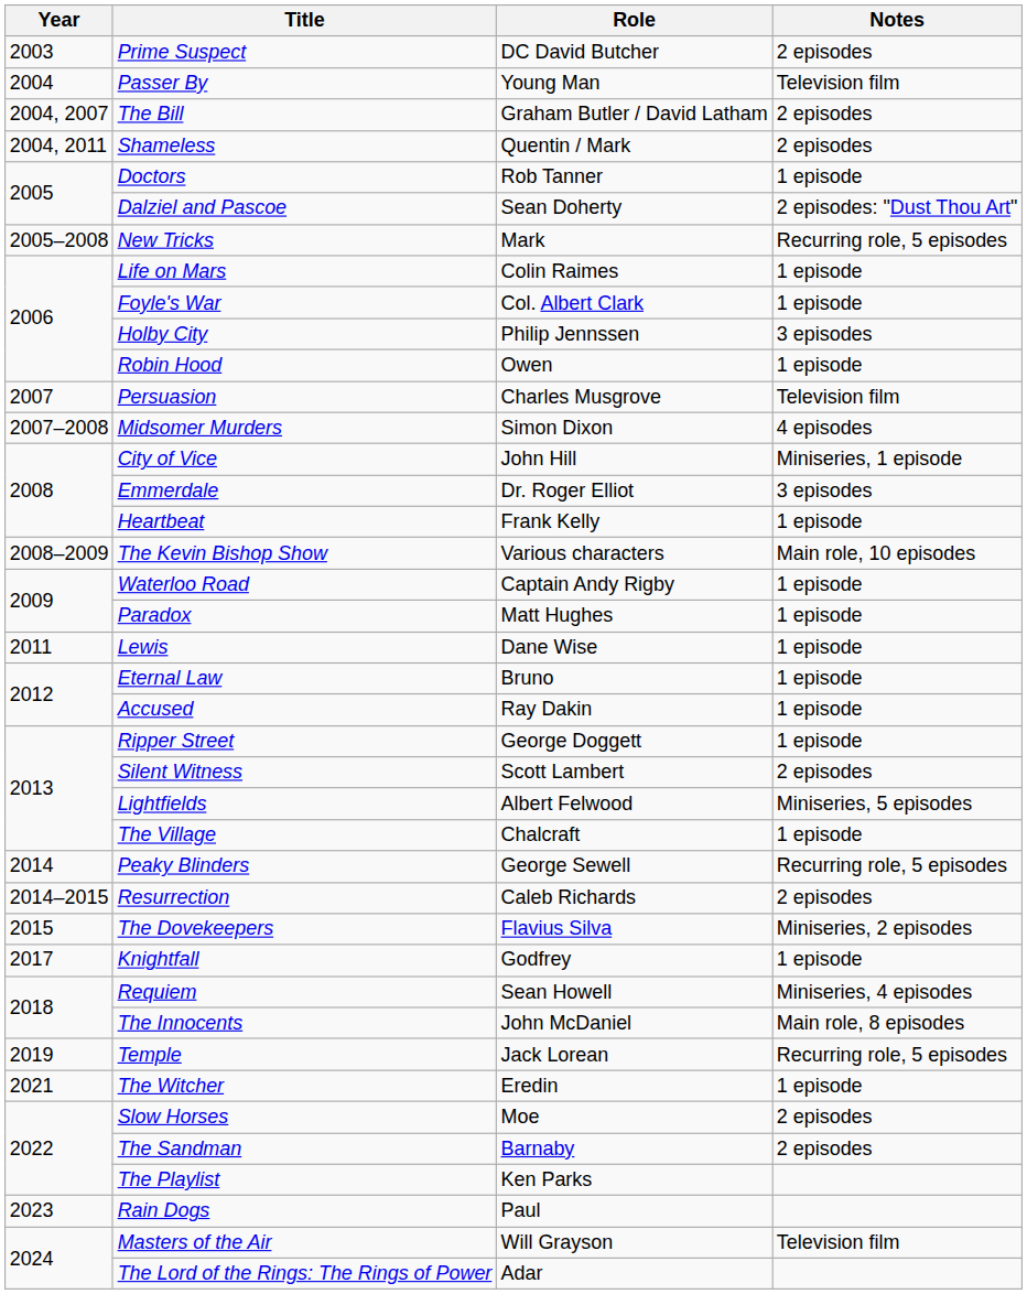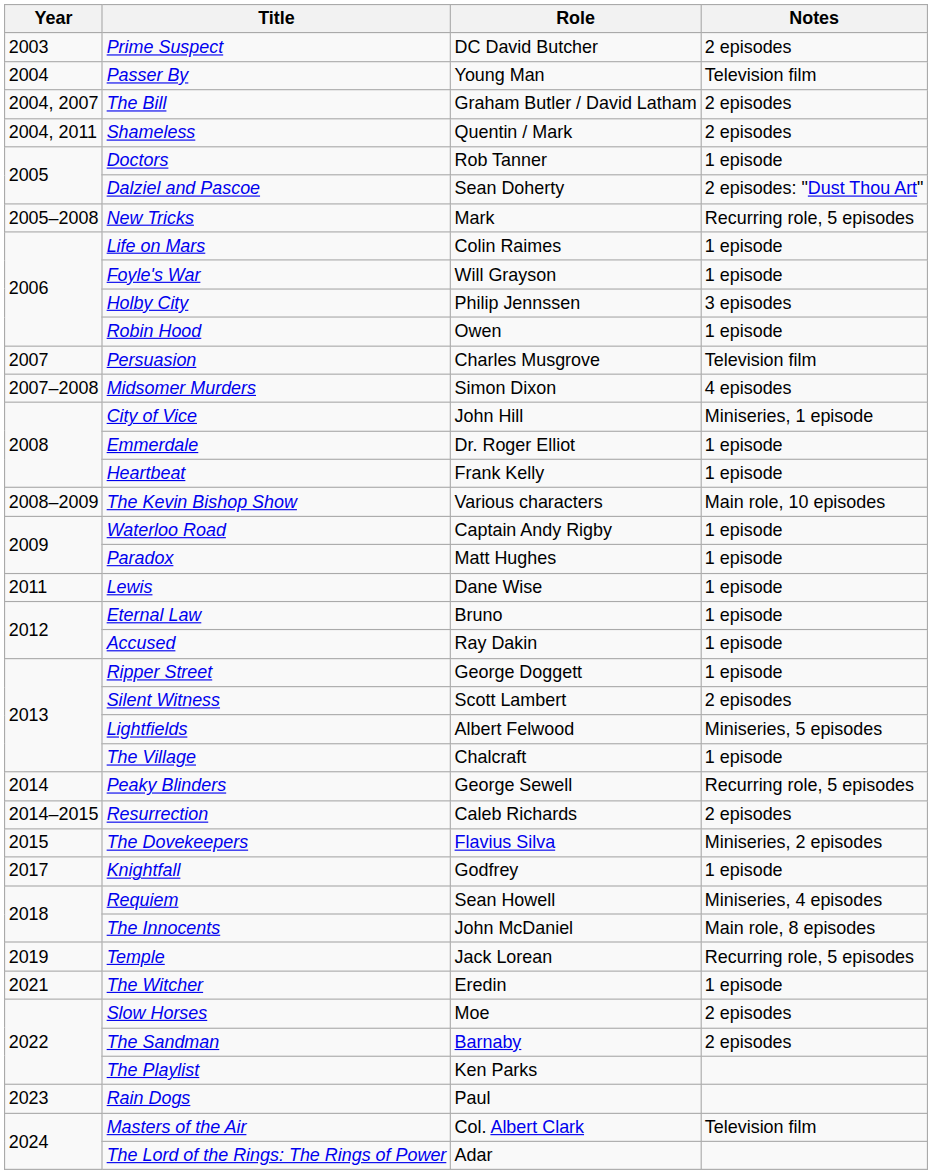 <table class="wikitable">
 <tr>
 <th>Year</th>
 <th>Title</th>
 <th>Role</th>
 <th>Notes</th>
 </tr>
 <tr>
 <td>2003</td>
 <td><em><a href='#'>Prime Suspect</a></em></td>
 <td>DC David Butcher</td>
 <td>2 episodes</td>
 </tr>
 <tr>
 <td>2004</td>
 <td><em><a href='#'>Passer By</a></em></td>
 <td>Young Man</td>
 <td>Television film</td>
 </tr>
 <tr>
 <td>2004, 2007</td>
 <td><em><a href='#'>The Bill</a></em></td>
 <td>Graham Butler / David Latham</td>
 <td>2 episodes</td>
 </tr>
 <tr>
 <td>2004, 2011</td>
 <td><em><a href='#'>Shameless</a></em></td>
 <td>Quentin / Mark</td>
 <td>2 episodes</td>
 </tr>
 <tr>
 <td rowspan="2">2005</td>
 <td><em><a href='#'>Doctors</a></em></td>
 <td>Rob Tanner</td>
 <td>1 episode</td>
 </tr>
 <tr>
 <td><em><a href='#'>Dalziel and Pascoe</a></em></td>
 <td>Sean Doherty</td>
 <td>2 episodes: "<a href='#'>Dust Thou Art</a>"</td>
 </tr>
 <tr>
 <td>2005–2008</td>
 <td><em><a href='#'>New Tricks</a></em></td>
 <td>Mark</td>
 <td>Recurring role, 5 episodes</td>
 </tr>
 <tr>
 <td rowspan="4">2006</td>
 <td><em><a href='#'>Life on Mars</a></em></td>
 <td>Colin Raimes</td>
 <td>1 episode</td>
 </tr>
 <tr>
 <td><em><a href='#'>Foyle's War</a></em></td>
-<td>Col. <a href='#'>Albert Clark</a></td>
+<td>Will Grayson</td>
 <td>1 episode</td>
 </tr>
 <tr>
 <td><em><a href='#'>Holby City</a></em></td>
 <td>Philip Jennssen</td>
 <td>3 episodes</td>
 </tr>
 <tr>
 <td><em><a href='#'>Robin Hood</a></em></td>
 <td>Owen</td>
 <td>1 episode</td>
 </tr>
 <tr>
 <td>2007</td>
 <td><em><a href='#'>Persuasion</a></em></td>
 <td>Charles Musgrove</td>
 <td>Television film</td>
 </tr>
 <tr>
 <td>2007–2008</td>
 <td><em><a href='#'>Midsomer Murders</a></em></td>
 <td>Simon Dixon</td>
 <td>4 episodes</td>
 </tr>
 <tr>
 <td rowspan="3">2008</td>
 <td><em><a href='#'>City of Vice</a></em></td>
 <td>John Hill</td>
 <td>Miniseries, 1 episode</td>
 </tr>
 <tr>
 <td><em><a href='#'>Emmerdale</a></em></td>
 <td>Dr. Roger Elliot</td>
-<td>3 episodes</td>
+<td>1 episode</td>
 </tr>
 <tr>
 <td><em><a href='#'>Heartbeat</a></em></td>
 <td>Frank Kelly</td>
 <td>1 episode</td>
 </tr>
 <tr>
 <td>2008–2009</td>
 <td><em><a href='#'>The Kevin Bishop Show</a></em></td>
 <td>Various characters</td>
 <td>Main role, 10 episodes</td>
 </tr>
 <tr>
 <td rowspan="2">2009</td>
 <td><em><a href='#'>Waterloo Road</a></em></td>
 <td>Captain Andy Rigby</td>
 <td>1 episode</td>
 </tr>
 <tr>
 <td><em><a href='#'>Paradox</a></em></td>
 <td>Matt Hughes</td>
 <td>1 episode</td>
 </tr>
 <tr>
 <td>2011</td>
 <td><em><a href='#'>Lewis</a></em></td>
 <td>Dane Wise</td>
 <td>1 episode</td>
 </tr>
 <tr>
 <td rowspan="2">2012</td>
 <td><em><a href='#'>Eternal Law</a></em></td>
 <td>Bruno</td>
 <td>1 episode</td>
 </tr>
 <tr>
 <td><em><a href='#'>Accused</a></em></td>
 <td>Ray Dakin</td>
 <td>1 episode</td>
 </tr>
 <tr>
 <td rowspan="4">2013</td>
 <td><em><a href='#'>Ripper Street</a></em></td>
 <td>George Doggett</td>
 <td>1 episode</td>
 </tr>
 <tr>
 <td><em><a href='#'>Silent Witness</a></em></td>
 <td>Scott Lambert</td>
 <td>2 episodes</td>
 </tr>
 <tr>
 <td><em><a href='#'>Lightfields</a></em></td>
 <td>Albert Felwood</td>
 <td>Miniseries, 5 episodes</td>
 </tr>
 <tr>
 <td><em><a href='#'>The Village</a></em></td>
 <td>Chalcraft</td>
 <td>1 episode</td>
 </tr>
 <tr>
 <td>2014</td>
 <td><em><a href='#'>Peaky Blinders</a></em></td>
 <td>George Sewell</td>
 <td>Recurring role, 5 episodes</td>
 </tr>
 <tr>
 <td>2014–2015</td>
 <td><em><a href='#'>Resurrection</a></em></td>
 <td>Caleb Richards</td>
 <td>2 episodes</td>
 </tr>
 <tr>
 <td>2015</td>
 <td><em><a href='#'>The Dovekeepers</a></em></td>
 <td><a href='#'>Flavius Silva</a></td>
 <td>Miniseries, 2 episodes</td>
 </tr>
 <tr>
 <td>2017</td>
 <td><em><a href='#'>Knightfall</a></em></td>
 <td>Godfrey</td>
 <td>1 episode</td>
 </tr>
 <tr>
 <td rowspan="2">2018</td>
 <td><em><a href='#'>Requiem</a></em></td>
 <td>Sean Howell</td>
 <td>Miniseries, 4 episodes</td>
 </tr>
 <tr>
 <td><em><a href='#'>The Innocents</a></em></td>
 <td>John McDaniel</td>
 <td>Main role, 8 episodes</td>
 </tr>
 <tr>
 <td>2019</td>
 <td><em><a href='#'>Temple</a></em></td>
 <td>Jack Lorean</td>
 <td>Recurring role, 5 episodes</td>
 </tr>
 <tr>
 <td>2021</td>
 <td><em><a href='#'>The Witcher</a></em></td>
 <td>Eredin</td>
 <td>1 episode</td>
 </tr>
 <tr>
 <td rowspan="3">2022</td>
 <td><em><a href='#'>Slow Horses</a></em></td>
 <td>Moe</td>
 <td>2 episodes</td>
 </tr>
 <tr>
 <td><em><a href='#'>The Sandman</a></em></td>
 <td><a href='#'>Barnaby</a></td>
 <td>2 episodes</td>
 </tr>
 <tr>
 <td><a href='#'><em>The Playlist</em></a></td>
 <td>Ken Parks</td>
 <td></td>
 </tr>
 <tr>
 <td>2023</td>
 <td><em><a href='#'>Rain Dogs</a></em></td>
 <td>Paul</td>
 <td></td>
 </tr>
 <tr>
 <td rowspan="2">2024</td>
 <td><em><a href='#'>Masters of the Air</a></em></td>
-<td>Will Grayson</td>
+<td>Col. <a href='#'>Albert Clark</a></td>
 <td>Television film</td>
 </tr>
 <tr>
 <td><em><a href='#'>The Lord of the Rings: The Rings of Power</a></em></td>
 <td>Adar</td>
 <td></td>
 </tr>
 </table>
